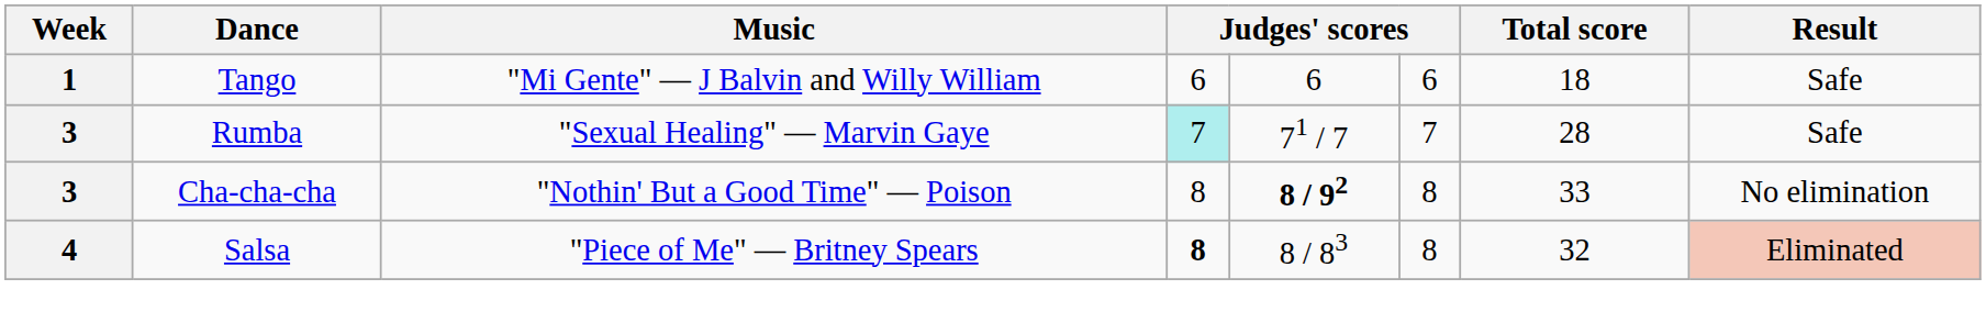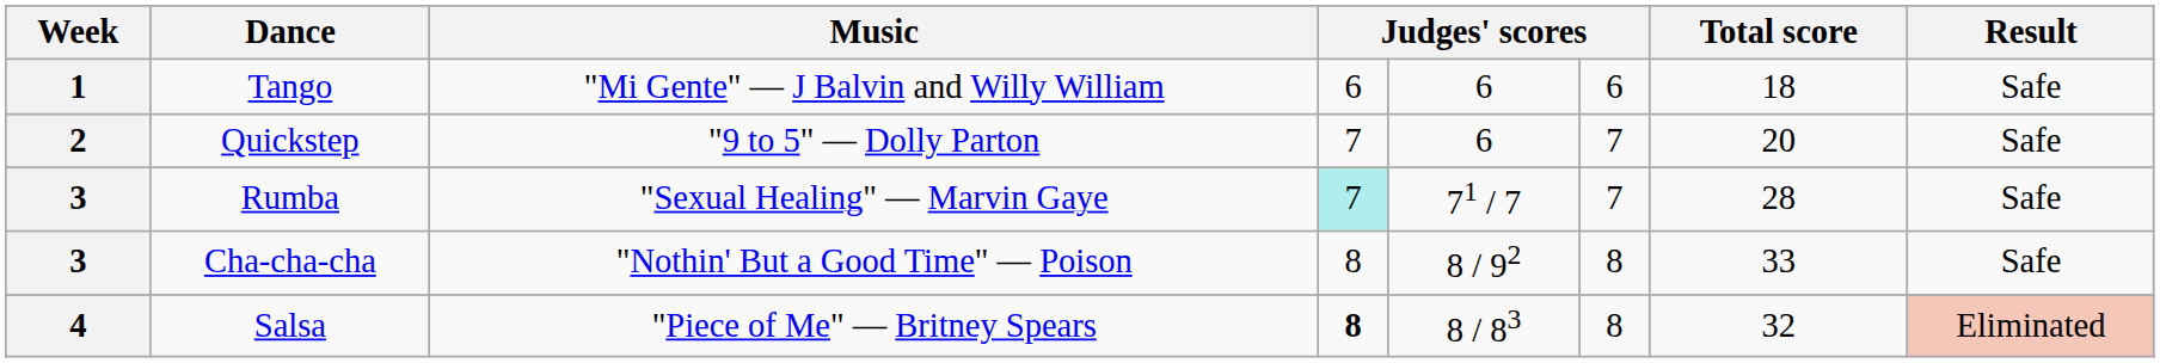 <table class="wikitable unsortable" style="text-align:center; width:80%">
 <tr>
 <th scope="col">Week</th>
 <th scope="col">Dance</th>
 <th scope="col">Music</th>
 <th scope="col" colspan="3">Judges' scores</th>
 <th scope="col">Total score</th>
 <th scope="col">Result</th>
 </tr>
 <tr>
 <th scope="row">1</th>
 <td><a href='#'>Tango</a></td>
 <td>"<a href='#'>Mi Gente</a>" — <a href='#'>J Balvin</a> and <a href='#'>Willy William</a></td>
 <td>6</td>
 <td>6</td>
 <td>6</td>
 <td>18</td>
 <td>Safe</td>
 </tr>
 <tr>
+<th scope="row">2</th>
+<td><a href='#'>Quickstep</a></td>
+<td>"<a href='#'>9 to 5</a>" — <a href='#'>Dolly Parton</a></td>
+<td>7</td>
+<td>6</td>
+<td>7</td>
+<td>20</td>
+<td>Safe</td>
+</tr>
+<tr>
 <th scope="row">3<br></th>
 <td><a href='#'>Rumba</a></td>
 <td>"<a href='#'>Sexual Healing</a>" — <a href='#'>Marvin Gaye</a></td>
 <td style="background: paleturquoise;">7</td>
 <td>7<sup>1</sup> / 7</td>
 <td>7</td>
 <td>28</td>
 <td>Safe</td>
 </tr>
 <tr>
 <th scope="row">3<br></th>
 <td><a href='#'>Cha-cha-cha</a></td>
 <td>"<a href='#'>Nothin' But a Good Time</a>" — <a href='#'>Poison</a></td>
 <td>8</td>
-<td><strong>8 / 9<sup>2</sup></strong></td>
+<td>8 / 9<sup>2</sup></td>
 <td>8</td>
 <td>33</td>
-<td>No elimination</td>
+<td>Safe</td>
 </tr>
 <tr>
 <th scope="row">4</th>
 <td><a href='#'>Salsa</a></td>
 <td>"<a href='#'>Piece of Me</a>" — <a href='#'>Britney Spears</a></td>
 <td><strong>8</strong></td>
 <td>8 / 8<sup>3</sup></td>
 <td>8</td>
 <td>32</td>
 <td bgcolor="f4c7b8">Eliminated</td>
 </tr>
 </table>
